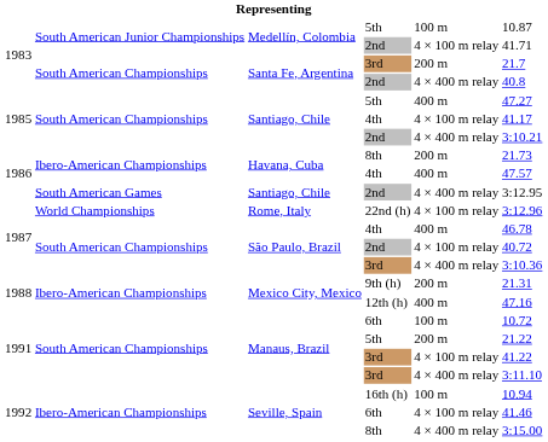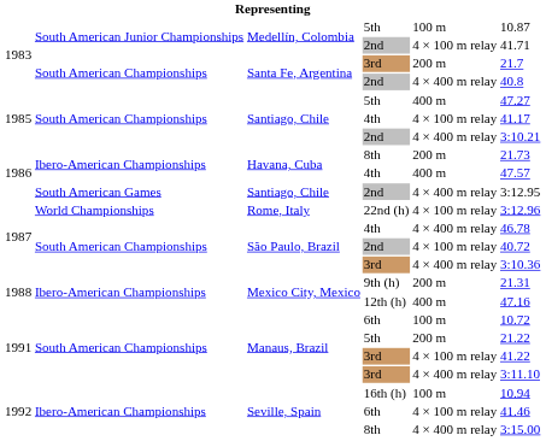 <table>
 <tr>
 <th colspan="6">Representing </th>
 </tr>
 <tr>
 <td rowspan=4>1983</td>
 <td rowspan=2><a href='#'>South American Junior Championships</a></td>
 <td rowspan=2><a href='#'>Medellín, Colombia</a></td>
 <td>5th</td>
 <td>100 m</td>
 <td>10.87</td>
 </tr>
 <tr>
 <td bgcolor=silver>2nd</td>
 <td>4 × 100 m relay</td>
 <td>41.71</td>
 </tr>
 <tr>
 <td rowspan=2><a href='#'>South American Championships</a></td>
 <td rowspan=2><a href='#'>Santa Fe, Argentina</a></td>
 <td bgcolor=cc9966>3rd</td>
 <td>200 m</td>
 <td><a href='#'>21.7</a></td>
 </tr>
 <tr>
 <td bgcolor=silver>2nd</td>
 <td>4 × 400 m relay</td>
 <td><a href='#'>40.8</a></td>
 </tr>
 <tr>
 <td rowspan=3>1985</td>
 <td rowspan=3><a href='#'>South American Championships</a></td>
 <td rowspan=3><a href='#'>Santiago, Chile</a></td>
 <td>5th</td>
 <td>400 m</td>
 <td><a href='#'>47.27</a></td>
 </tr>
 <tr>
 <td>4th</td>
 <td>4 × 100 m relay</td>
 <td><a href='#'>41.17</a></td>
 </tr>
 <tr>
 <td bgcolor=silver>2nd</td>
 <td>4 × 400 m relay</td>
 <td><a href='#'>3:10.21</a></td>
 </tr>
 <tr>
 <td rowspan=3>1986</td>
 <td rowspan=2><a href='#'>Ibero-American Championships</a></td>
 <td rowspan=2><a href='#'>Havana, Cuba</a></td>
 <td>8th</td>
 <td>200 m</td>
 <td><a href='#'>21.73</a></td>
 </tr>
 <tr>
 <td>4th</td>
 <td>400 m</td>
 <td><a href='#'>47.57</a></td>
 </tr>
 <tr>
 <td><a href='#'>South American Games</a></td>
 <td><a href='#'>Santiago, Chile</a></td>
 <td bgcolor=silver>2nd</td>
 <td>4 × 400 m relay</td>
 <td>3:12.95</td>
 </tr>
 <tr>
 <td rowspan=4>1987</td>
 <td><a href='#'>World Championships</a></td>
 <td><a href='#'>Rome, Italy</a></td>
 <td>22nd (h)</td>
 <td>4 × 100 m relay</td>
 <td><a href='#'>3:12.96</a></td>
 </tr>
 <tr>
 <td rowspan=3><a href='#'>South American Championships</a></td>
 <td rowspan=3><a href='#'>São Paulo, Brazil</a></td>
 <td>4th</td>
-<td>400 m</td>
+<td>4 × 400 m relay</td>
 <td><a href='#'>46.78</a></td>
 </tr>
 <tr>
 <td bgcolor=silver>2nd</td>
 <td>4 × 100 m relay</td>
 <td><a href='#'>40.72</a></td>
 </tr>
 <tr>
 <td bgcolor=cc9966>3rd</td>
 <td>4 × 400 m relay</td>
 <td><a href='#'>3:10.36</a></td>
 </tr>
 <tr>
 <td rowspan=2>1988</td>
 <td rowspan=2><a href='#'>Ibero-American Championships</a></td>
 <td rowspan=2><a href='#'>Mexico City, Mexico</a></td>
 <td>9th (h)</td>
 <td>200 m</td>
 <td><a href='#'>21.31</a></td>
 </tr>
 <tr>
 <td>12th (h)</td>
 <td>400 m</td>
 <td><a href='#'>47.16</a></td>
 </tr>
 <tr>
 <td rowspan=4>1991</td>
 <td rowspan=4><a href='#'>South American Championships</a></td>
 <td rowspan=4><a href='#'>Manaus, Brazil</a></td>
 <td>6th</td>
 <td>100 m</td>
 <td><a href='#'>10.72</a></td>
 </tr>
 <tr>
 <td>5th</td>
 <td>200 m</td>
 <td><a href='#'>21.22</a></td>
 </tr>
 <tr>
 <td bgcolor=cc9966>3rd</td>
 <td>4 × 100 m relay</td>
 <td><a href='#'>41.22</a></td>
 </tr>
 <tr>
 <td bgcolor=cc9966>3rd</td>
 <td>4 × 400 m relay</td>
 <td><a href='#'>3:11.10</a></td>
 </tr>
 <tr>
 <td rowspan=3>1992</td>
 <td rowspan=3><a href='#'>Ibero-American Championships</a></td>
 <td rowspan=3><a href='#'>Seville, Spain</a></td>
 <td>16th (h)</td>
 <td>100 m</td>
 <td><a href='#'>10.94</a></td>
 </tr>
 <tr>
 <td>6th</td>
 <td>4 × 100 m relay</td>
 <td><a href='#'>41.46</a></td>
 </tr>
 <tr>
 <td>8th</td>
 <td>4 × 400 m relay</td>
 <td><a href='#'>3:15.00</a></td>
 </tr>
 </table>
